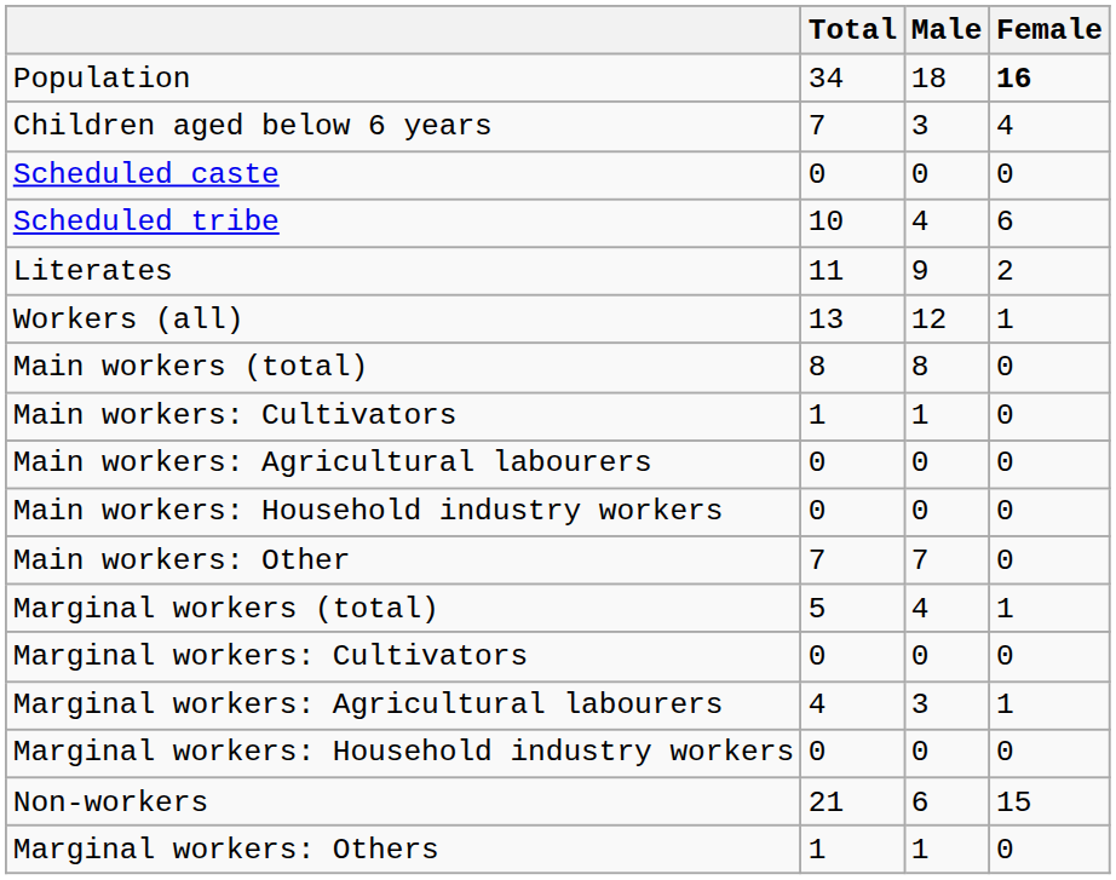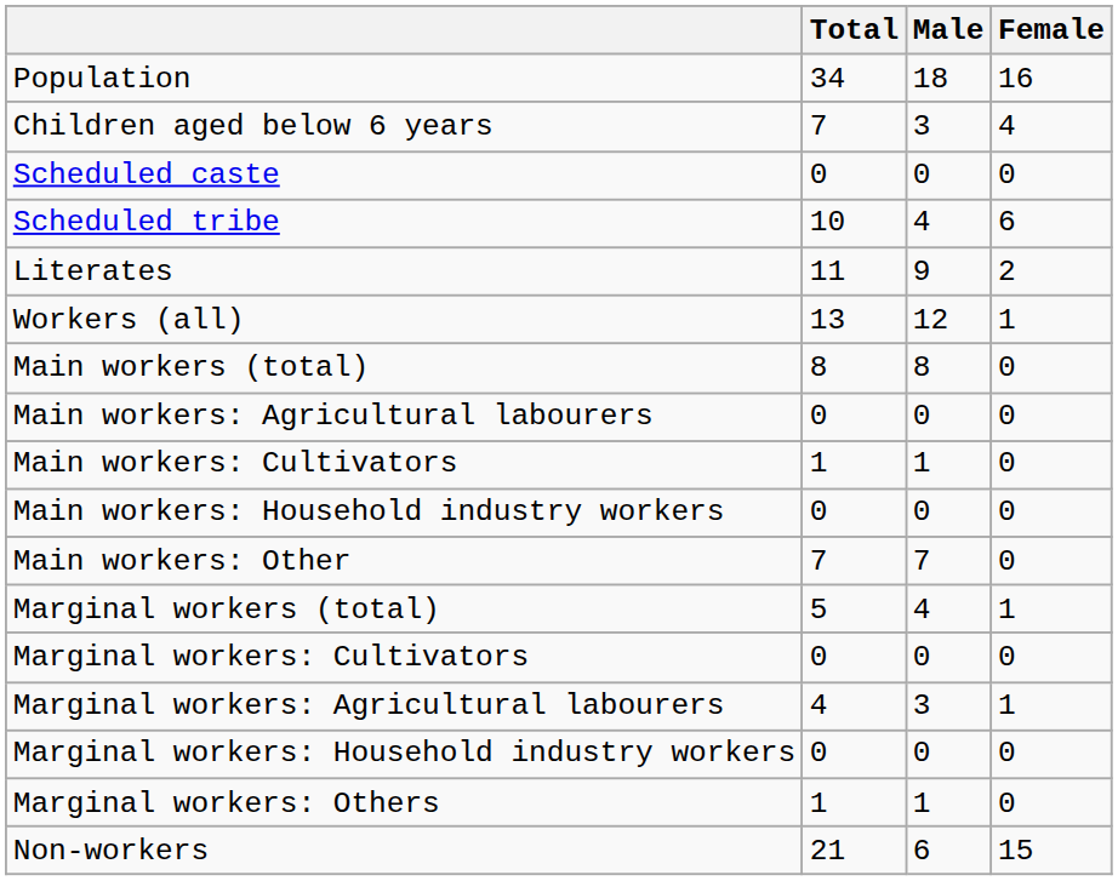 <table class="wikitable sortable">
 <tr>
 <th></th>
 <th>Total</th>
 <th>Male</th>
 <th>Female</th>
 </tr>
 <tr>
 <td>Population</td>
 <td>34</td>
 <td>18</td>
-<td><strong>16</strong></td>
+<td>16</td>
 </tr>
 <tr>
 <td>Children aged below 6 years</td>
 <td>7</td>
 <td>3</td>
 <td>4</td>
 </tr>
 <tr>
 <td><a href='#'>Scheduled caste</a></td>
 <td>0</td>
 <td>0</td>
 <td>0</td>
 </tr>
 <tr>
 <td><a href='#'>Scheduled tribe</a></td>
 <td>10</td>
 <td>4</td>
 <td>6</td>
 </tr>
 <tr>
 <td>Literates</td>
 <td>11</td>
 <td>9</td>
 <td>2</td>
 </tr>
 <tr>
 <td>Workers (all)</td>
 <td>13</td>
 <td>12</td>
 <td>1</td>
 </tr>
 <tr>
 <td>Main workers (total)</td>
 <td>8</td>
 <td>8</td>
 <td>0</td>
 </tr>
 <tr>
+<td>Main workers: Agricultural labourers</td>
+<td>0</td>
+<td>0</td>
+<td>0</td>
+</tr>
+<tr>
 <td>Main workers: Cultivators</td>
 <td>1</td>
 <td>1</td>
-<td>0</td>
-</tr>
-<tr>
-<td>Main workers: Agricultural labourers</td>
-<td>0</td>
-<td>0</td>
 <td>0</td>
 </tr>
 <tr>
 <td>Main workers: Household industry workers</td>
 <td>0</td>
 <td>0</td>
 <td>0</td>
 </tr>
 <tr>
 <td>Main workers: Other</td>
 <td>7</td>
 <td>7</td>
 <td>0</td>
 </tr>
 <tr>
 <td>Marginal workers (total)</td>
 <td>5</td>
 <td>4</td>
 <td>1</td>
 </tr>
 <tr>
 <td>Marginal workers: Cultivators</td>
 <td>0</td>
 <td>0</td>
 <td>0</td>
 </tr>
 <tr>
 <td>Marginal workers: Agricultural labourers</td>
 <td>4</td>
 <td>3</td>
 <td>1</td>
 </tr>
 <tr>
 <td>Marginal workers: Household industry workers</td>
 <td>0</td>
 <td>0</td>
 <td>0</td>
 </tr>
 <tr>
+<td>Marginal workers: Others</td>
+<td>1</td>
+<td>1</td>
+<td>0</td>
+</tr>
+<tr>
 <td>Non-workers</td>
 <td>21</td>
 <td>6</td>
 <td>15</td>
 </tr>
-<tr>
-<td>Marginal workers: Others</td>
-<td>1</td>
-<td>1</td>
-<td>0</td>
-</tr>
 </table>
